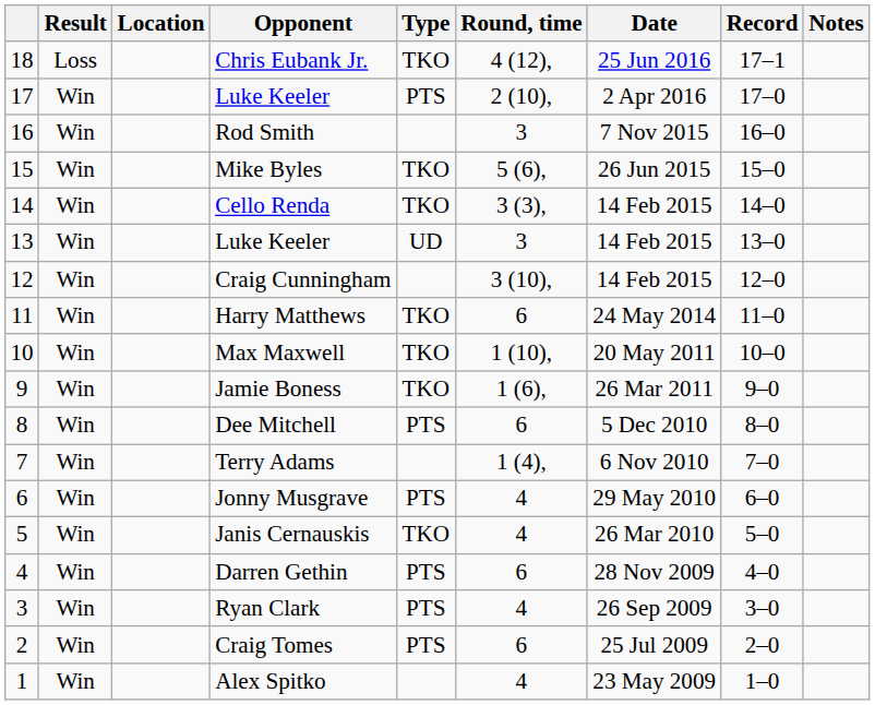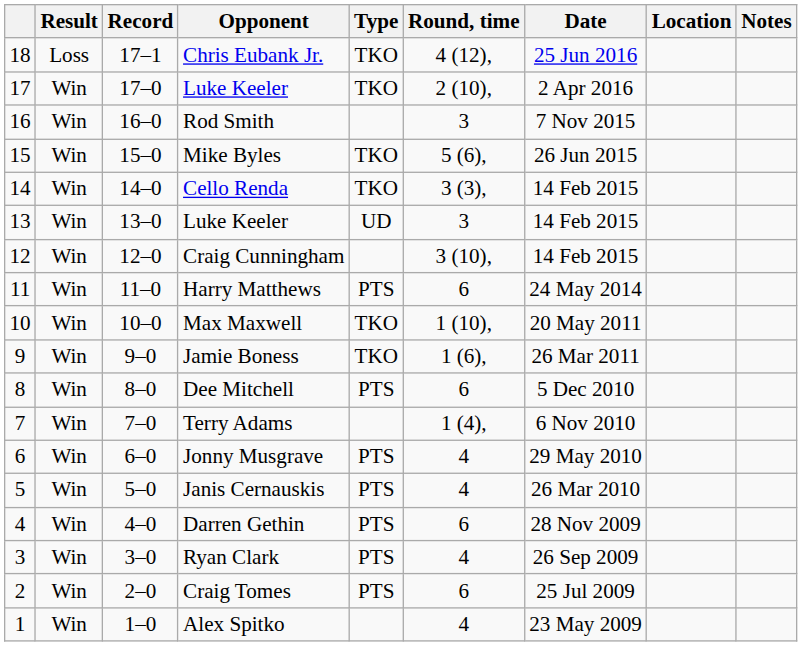 <table class="wikitable" style="text-align:center">
 <tr>
 <th></th>
 <th>Result</th>
-<th>Location</th>
+<th>Record</th>
 <th>Opponent</th>
 <th>Type</th>
 <th>Round, time</th>
 <th>Date</th>
-<th>Record</th>
+<th>Location</th>
 <th>Notes</th>
 </tr>
 <tr>
 <td>18</td>
 <td>Loss</td>
-<td style="text-align:left;"></td>
+<td>17–1</td>
 <td style="text-align:left;"><a href='#'>Chris Eubank Jr.</a></td>
 <td>TKO</td>
 <td>4 (12), </td>
 <td><a href='#'>25 Jun 2016</a></td>
-<td>17–1</td>
+<td style="text-align:left;"></td>
 <td style="text-align:left;"></td>
 </tr>
 <tr>
 <td>17</td>
 <td>Win</td>
-<td style="text-align:left;"></td>
+<td>17–0</td>
 <td style="text-align:left;"><a href='#'>Luke Keeler</a></td>
-<td>PTS</td>
+<td>TKO</td>
 <td>2 (10), </td>
 <td>2 Apr 2016</td>
-<td>17–0</td>
+<td style="text-align:left;"></td>
 <td style="text-align:left;"></td>
 </tr>
 <tr>
 <td>16</td>
 <td>Win</td>
-<td style="text-align:left;"></td>
+<td>16–0</td>
 <td style="text-align:left;">Rod Smith</td>
 <td></td>
 <td>3</td>
 <td>7 Nov 2015</td>
-<td>16–0</td>
+<td style="text-align:left;"></td>
 <td></td>
 </tr>
 <tr>
 <td>15</td>
 <td>Win</td>
-<td style="text-align:left;"></td>
+<td>15–0</td>
 <td style="text-align:left;">Mike Byles</td>
 <td>TKO</td>
 <td>5 (6), </td>
 <td>26 Jun 2015</td>
-<td>15–0</td>
+<td style="text-align:left;"></td>
 <td></td>
 </tr>
 <tr>
 <td>14</td>
 <td>Win</td>
-<td style="text-align:left;"></td>
+<td>14–0</td>
 <td style="text-align:left;"><a href='#'>Cello Renda</a></td>
 <td>TKO</td>
 <td>3 (3), </td>
 <td>14 Feb 2015</td>
-<td>14–0</td>
+<td style="text-align:left;"></td>
 <td style="text-align:left;"></td>
 </tr>
 <tr>
 <td>13</td>
 <td>Win</td>
-<td style="text-align:left;"></td>
+<td>13–0</td>
 <td style="text-align:left;">Luke Keeler</td>
 <td>UD</td>
 <td>3</td>
 <td>14 Feb 2015</td>
-<td>13–0</td>
+<td style="text-align:left;"></td>
 <td style="text-align:left;"></td>
 </tr>
 <tr>
 <td>12</td>
 <td>Win</td>
-<td style="text-align:left;"></td>
+<td>12–0</td>
 <td style="text-align:left;">Craig Cunningham</td>
 <td></td>
 <td>3 (10), </td>
 <td>14 Feb 2015</td>
-<td>12–0</td>
+<td style="text-align:left;"></td>
 <td style="text-align:left;"></td>
 </tr>
 <tr>
 <td>11</td>
 <td>Win</td>
-<td style="text-align:left;"></td>
+<td>11–0</td>
 <td style="text-align:left;">Harry Matthews</td>
-<td>TKO</td>
+<td>PTS</td>
 <td>6</td>
 <td>24 May 2014</td>
-<td>11–0</td>
+<td style="text-align:left;"></td>
 <td></td>
 </tr>
 <tr>
 <td>10</td>
 <td>Win</td>
-<td style="text-align:left;"></td>
+<td>10–0</td>
 <td style="text-align:left;">Max Maxwell</td>
 <td>TKO</td>
 <td>1 (10), </td>
 <td>20 May 2011</td>
-<td>10–0</td>
+<td style="text-align:left;"></td>
 <td></td>
 </tr>
 <tr>
 <td>9</td>
 <td>Win</td>
-<td style="text-align:left;"></td>
+<td>9–0</td>
 <td style="text-align:left;">Jamie Boness</td>
 <td>TKO</td>
 <td>1 (6), </td>
 <td>26 Mar 2011</td>
-<td>9–0</td>
+<td style="text-align:left;"></td>
 <td></td>
 </tr>
 <tr>
 <td>8</td>
 <td>Win</td>
-<td style="text-align:left;"></td>
+<td>8–0</td>
 <td style="text-align:left;">Dee Mitchell</td>
 <td>PTS</td>
 <td>6</td>
 <td>5 Dec 2010</td>
-<td>8–0</td>
+<td style="text-align:left;"></td>
 <td></td>
 </tr>
 <tr>
 <td>7</td>
 <td>Win</td>
-<td style="text-align:left;"></td>
+<td>7–0</td>
 <td style="text-align:left;">Terry Adams</td>
 <td></td>
 <td>1 (4), </td>
 <td>6 Nov 2010</td>
-<td>7–0</td>
+<td style="text-align:left;"></td>
 <td></td>
 </tr>
 <tr>
 <td>6</td>
 <td>Win</td>
-<td style="text-align:left;"></td>
+<td>6–0</td>
 <td style="text-align:left;">Jonny Musgrave</td>
 <td>PTS</td>
 <td>4</td>
 <td>29 May 2010</td>
-<td>6–0</td>
+<td style="text-align:left;"></td>
 <td></td>
 </tr>
 <tr>
 <td>5</td>
 <td>Win</td>
-<td style="text-align:left;"></td>
+<td>5–0</td>
 <td style="text-align:left;">Janis Cernauskis</td>
-<td>TKO</td>
+<td>PTS</td>
 <td>4</td>
 <td>26 Mar 2010</td>
-<td>5–0</td>
+<td style="text-align:left;"></td>
 <td></td>
 </tr>
 <tr>
 <td>4</td>
 <td>Win</td>
-<td style="text-align:left;"></td>
+<td>4–0</td>
 <td style="text-align:left;">Darren Gethin</td>
 <td>PTS</td>
 <td>6</td>
 <td>28 Nov 2009</td>
-<td>4–0</td>
+<td style="text-align:left;"></td>
 <td></td>
 </tr>
 <tr>
 <td>3</td>
 <td>Win</td>
-<td style="text-align:left;"></td>
+<td>3–0</td>
 <td style="text-align:left;">Ryan Clark</td>
 <td>PTS</td>
 <td>4</td>
 <td>26 Sep 2009</td>
-<td>3–0</td>
+<td style="text-align:left;"></td>
 <td></td>
 </tr>
 <tr>
 <td>2</td>
 <td>Win</td>
-<td style="text-align:left;"></td>
+<td>2–0</td>
 <td style="text-align:left;">Craig Tomes</td>
 <td>PTS</td>
 <td>6</td>
 <td>25 Jul 2009</td>
-<td>2–0</td>
+<td style="text-align:left;"></td>
 <td></td>
 </tr>
 <tr>
 <td>1</td>
 <td>Win</td>
-<td style="text-align:left;"></td>
+<td>1–0</td>
 <td style="text-align:left;">Alex Spitko</td>
 <td></td>
 <td>4</td>
 <td>23 May 2009</td>
-<td>1–0</td>
+<td style="text-align:left;"></td>
 <td></td>
 </tr>
 </table>
